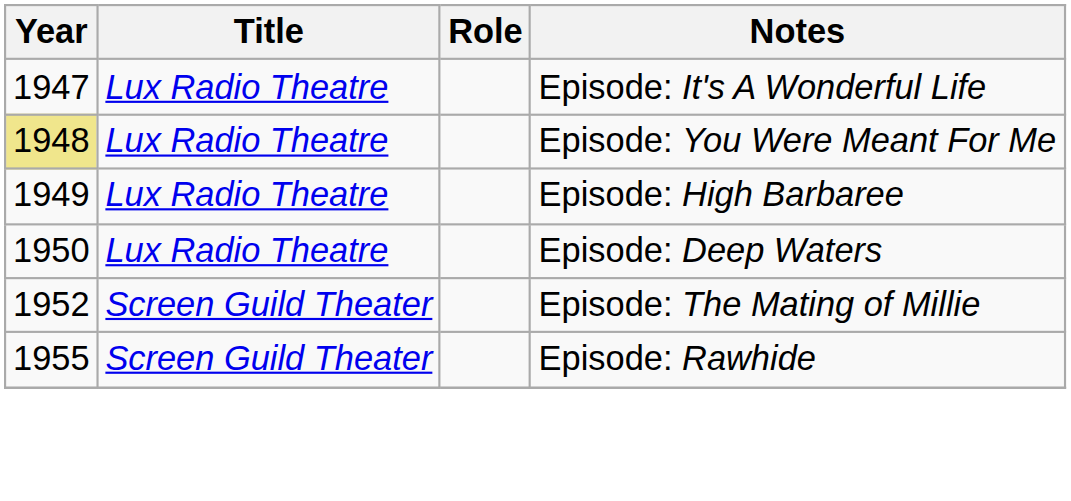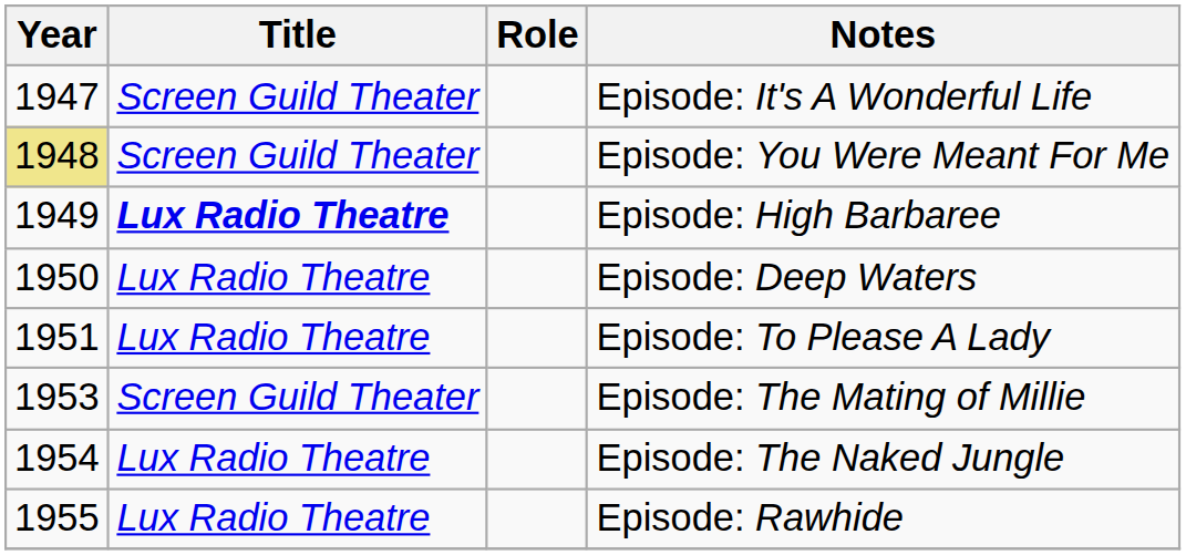 <table class="wikitable">
 <tr>
 <th>Year</th>
 <th>Title</th>
 <th>Role</th>
 <th>Notes</th>
 </tr>
 <tr>
 <td>1947</td>
-<td><em><a href='#'>Lux Radio Theatre</a></em></td>
+<td><em><a href='#'>Screen Guild Theater</a></em></td>
 <td></td>
 <td>Episode: <em>It's A Wonderful Life</em></td>
 </tr>
 <tr>
 <td style="background: khaki;">1948</td>
-<td><em><a href='#'>Lux Radio Theatre</a></em></td>
+<td><em><a href='#'>Screen Guild Theater</a></em></td>
 <td></td>
 <td>Episode: <em>You Were Meant For Me</em></td>
 </tr>
 <tr>
 <td>1949</td>
-<td><em><a href='#'>Lux Radio Theatre</a></em></td>
+<td><strong><em><a href='#'>Lux Radio Theatre</a></em></strong></td>
 <td></td>
 <td>Episode: <em>High Barbaree</em></td>
 </tr>
 <tr>
 <td>1950</td>
 <td><em><a href='#'>Lux Radio Theatre</a></em></td>
 <td></td>
 <td>Episode: <em>Deep Waters</em></td>
 </tr>
 <tr>
-<td>1952</td>
+<td>1951</td>
+<td><em><a href='#'>Lux Radio Theatre</a></em></td>
+<td></td>
+<td>Episode: <em>To Please A Lady</em></td>
+</tr>
+<tr>
+<td>1953</td>
 <td><em><a href='#'>Screen Guild Theater</a></em></td>
 <td></td>
 <td>Episode: <em>The Mating of Millie</em></td>
 </tr>
 <tr>
+<td>1954</td>
+<td><em><a href='#'>Lux Radio Theatre</a></em></td>
+<td></td>
+<td>Episode: <em>The Naked Jungle</em></td>
+</tr>
+<tr>
 <td>1955</td>
-<td><em><a href='#'>Screen Guild Theater</a></em></td>
+<td><em><a href='#'>Lux Radio Theatre</a></em></td>
 <td></td>
 <td>Episode: <em>Rawhide</em></td>
 </tr>
 <tr>
 </tr>
 </table>
